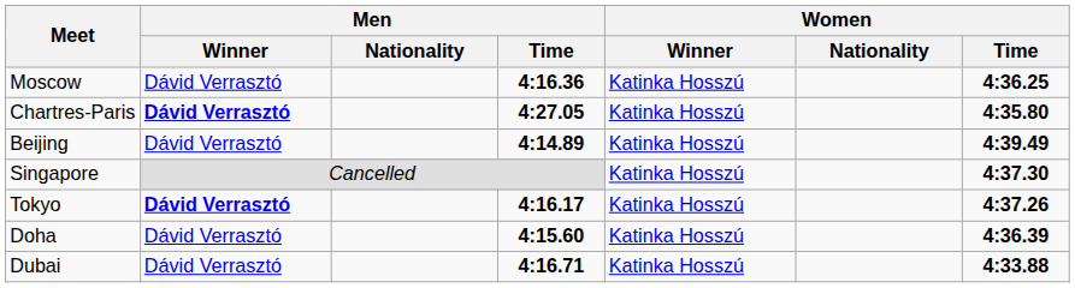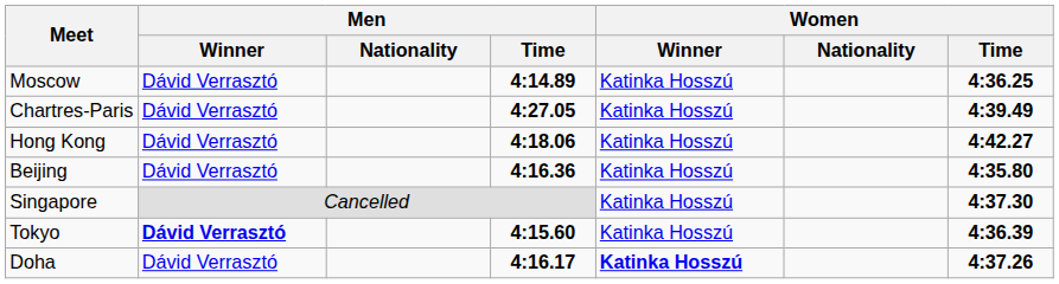 <table class="wikitable">
 <tr>
 <th rowspan="2">Meet</th>
 <th colspan="3">Men</th>
 <th colspan="3">Women</th>
 </tr>
 <tr>
 <th width=150>Winner</th>
 <th width=130>Nationality</th>
 <th width=80>Time</th>
 <th width=150>Winner</th>
 <th width=130>Nationality</th>
 <th width=80>Time</th>
 </tr>
 <tr>
 <td>Moscow</td>
 <td><a href='#'>Dávid Verrasztó</a></td>
 <td></td>
-<td align=center><strong>4:16.36</strong></td>
+<td align=center><strong>4:14.89</strong></td>
 <td><a href='#'>Katinka Hosszú</a></td>
 <td></td>
 <td align=center><strong>4:36.25</strong></td>
 </tr>
 <tr>
 <td>Chartres-Paris</td>
-<td><strong><a href='#'>Dávid Verrasztó</a></strong></td>
+<td><a href='#'>Dávid Verrasztó</a></td>
 <td></td>
 <td align=center><strong>4:27.05</strong></td>
 <td><a href='#'>Katinka Hosszú</a></td>
 <td></td>
-<td align=center><strong>4:35.80</strong></td>
+<td align=center><strong>4:39.49</strong></td>
+</tr>
+<tr>
+<td>Hong Kong</td>
+<td><a href='#'>Dávid Verrasztó</a></td>
+<td></td>
+<td align=center><strong>4:18.06</strong></td>
+<td><a href='#'>Katinka Hosszú</a></td>
+<td></td>
+<td align=center><strong>4:42.27</strong></td>
 </tr>
 <tr>
 <td>Beijing</td>
 <td><a href='#'>Dávid Verrasztó</a></td>
 <td></td>
-<td align=center><strong>4:14.89</strong></td>
+<td align=center><strong>4:16.36</strong></td>
 <td><a href='#'>Katinka Hosszú</a></td>
 <td></td>
-<td align=center><strong>4:39.49</strong></td>
+<td align=center><strong>4:35.80</strong></td>
 </tr>
 <tr>
 <td>Singapore</td>
 <td colspan=3 align=center style="background:#dfdfdf"><em>Cancelled</em></td>
 <td><a href='#'>Katinka Hosszú</a></td>
 <td></td>
 <td align=center><strong>4:37.30</strong></td>
 </tr>
 <tr>
 <td>Tokyo</td>
 <td><strong><a href='#'>Dávid Verrasztó</a></strong></td>
 <td></td>
-<td align=center><strong>4:16.17</strong></td>
-<td><a href='#'>Katinka Hosszú</a></td>
-<td></td>
-<td align=center><strong>4:37.26</strong></td>
-</tr>
-<tr>
-<td>Doha</td>
-<td><a href='#'>Dávid Verrasztó</a></td>
-<td></td>
 <td align=center><strong>4:15.60</strong></td>
 <td><a href='#'>Katinka Hosszú</a></td>
 <td></td>
 <td align=center><strong>4:36.39</strong></td>
 </tr>
 <tr>
-<td>Dubai</td>
+<td>Doha</td>
 <td><a href='#'>Dávid Verrasztó</a></td>
 <td></td>
-<td align=center><strong>4:16.71</strong></td>
-<td><a href='#'>Katinka Hosszú</a></td>
+<td align=center><strong>4:16.17</strong></td>
+<td><strong><a href='#'>Katinka Hosszú</a></strong></td>
 <td></td>
-<td align=center><strong>4:33.88</strong></td>
+<td align=center><strong>4:37.26</strong></td>
 </tr>
 </table>
